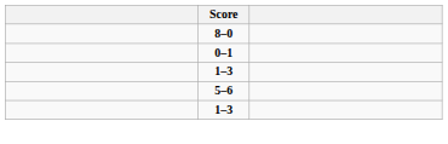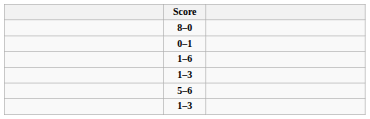 <table class="wikitable" style="text-align: center; font-size:100% ">
 <tr>
 <th align="right" width="250"></th>
 <th width="60">Score</th>
 <th align="left" width="250"></th>
 </tr>
 <tr>
 <td align=left><strong></strong></td>
 <td align=center><strong>8–0</strong></td>
 <td align=left></td>
 </tr>
 <tr>
 <td align=left></td>
 <td align=center><strong>0–1</strong></td>
 <td align=left><strong></strong></td>
 </tr>
 <tr>
 <td align=left></td>
+<td align=center><strong>1–6</strong></td>
+<td align=left><strong></strong></td>
+</tr>
+<tr>
+<td align=left></td>
 <td align=center><strong>1–3</strong></td>
 <td align=left><strong></strong></td>
 </tr>
 <tr>
 <td align=left></td>
 <td align=center><strong>5–6</strong></td>
 <td align=left><strong></strong></td>
 </tr>
 <tr>
 <td align=left></td>
 <td align=center><strong>1–3</strong></td>
 <td align=left><strong></strong></td>
 </tr>
 </table>
